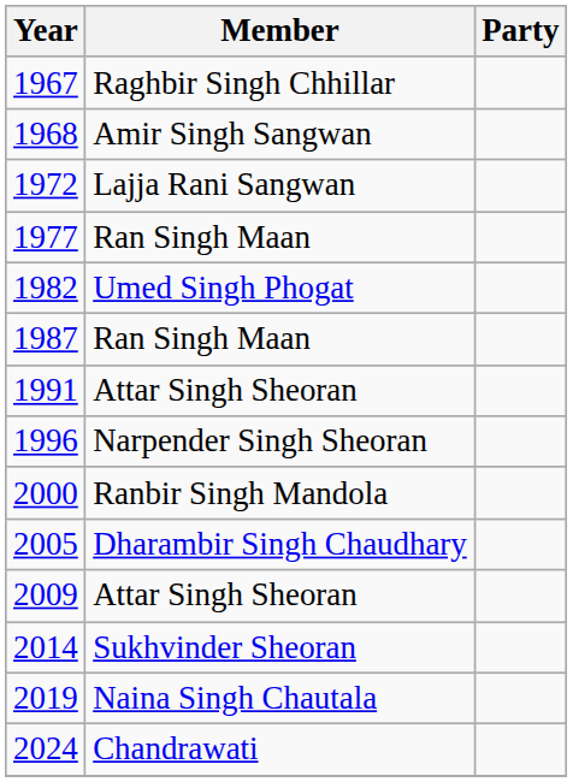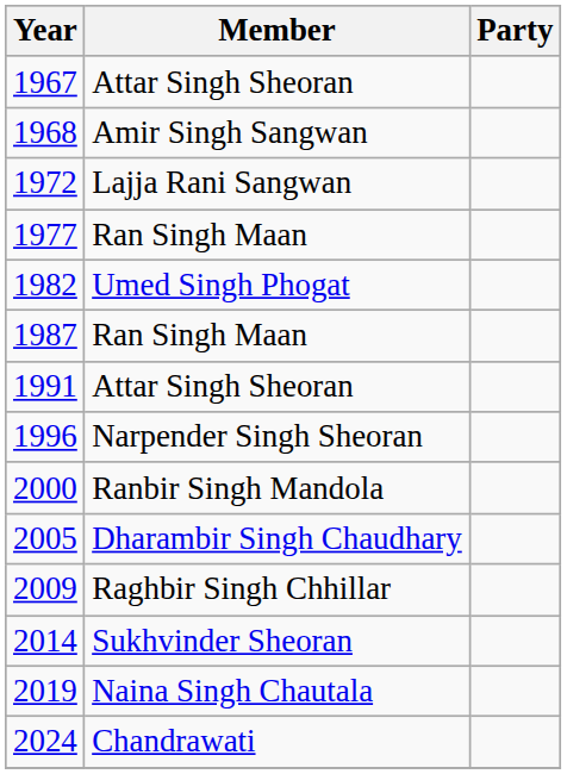 <table class="wikitable">
 <tr>
 <th>Year</th>
 <th>Member</th>
 <th colspan=2>Party</th>
 </tr>
 <tr>
 <td><a href='#'>1967</a></td>
-<td>Raghbir Singh Chhillar</td>
+<td>Attar Singh Sheoran</td>
 <td></td>
 </tr>
 <tr>
 <td><a href='#'>1968</a></td>
 <td>Amir Singh Sangwan</td>
 <td></td>
 </tr>
 <tr>
 <td><a href='#'>1972</a></td>
 <td>Lajja Rani Sangwan</td>
 <td></td>
 </tr>
 <tr>
 <td><a href='#'>1977</a></td>
 <td>Ran Singh Maan</td>
 <td></td>
 </tr>
 <tr>
 <td><a href='#'>1982</a></td>
 <td><a href='#'>Umed Singh Phogat</a></td>
 <td></td>
 </tr>
 <tr>
 <td><a href='#'>1987</a></td>
 <td>Ran Singh Maan</td>
 </tr>
 <tr>
 <td><a href='#'>1991</a></td>
 <td>Attar Singh Sheoran</td>
 <td></td>
 </tr>
 <tr>
 <td><a href='#'>1996</a></td>
 <td>Narpender Singh Sheoran</td>
 </tr>
 <tr>
 <td><a href='#'>2000</a></td>
 <td>Ranbir Singh Mandola</td>
 <td></td>
 </tr>
 <tr>
 <td><a href='#'>2005</a></td>
 <td><a href='#'>Dharambir Singh Chaudhary</a></td>
 <td></td>
 </tr>
 <tr>
 <td><a href='#'>2009</a></td>
-<td>Attar Singh Sheoran</td>
+<td>Raghbir Singh Chhillar</td>
 <td></td>
 </tr>
 <tr>
 <td><a href='#'>2014</a></td>
 <td><a href='#'>Sukhvinder Sheoran</a></td>
 <td></td>
 </tr>
 <tr>
 <td><a href='#'>2019</a></td>
 <td><a href='#'>Naina Singh Chautala</a></td>
 <td></td>
 </tr>
 <tr>
 <td><a href='#'>2024</a></td>
 <td><a href='#'>Chandrawati</a></td>
 <td></td>
 </tr>
 <tr>
 </tr>
 </table>
